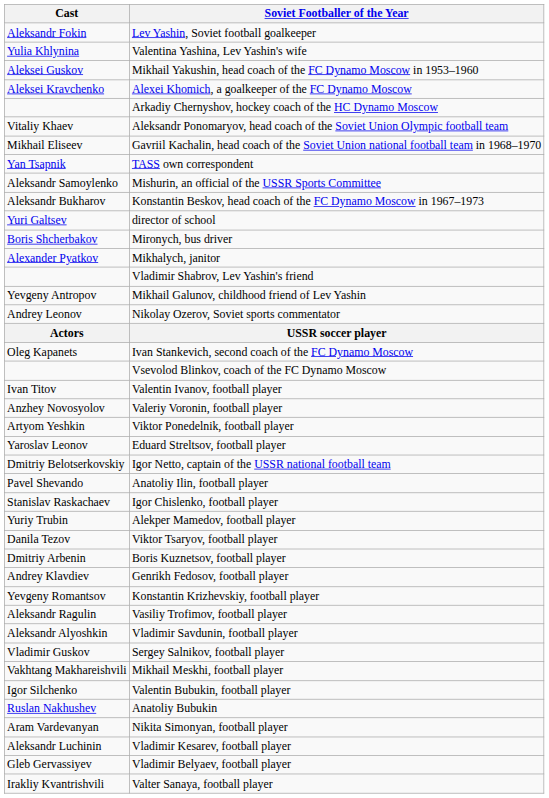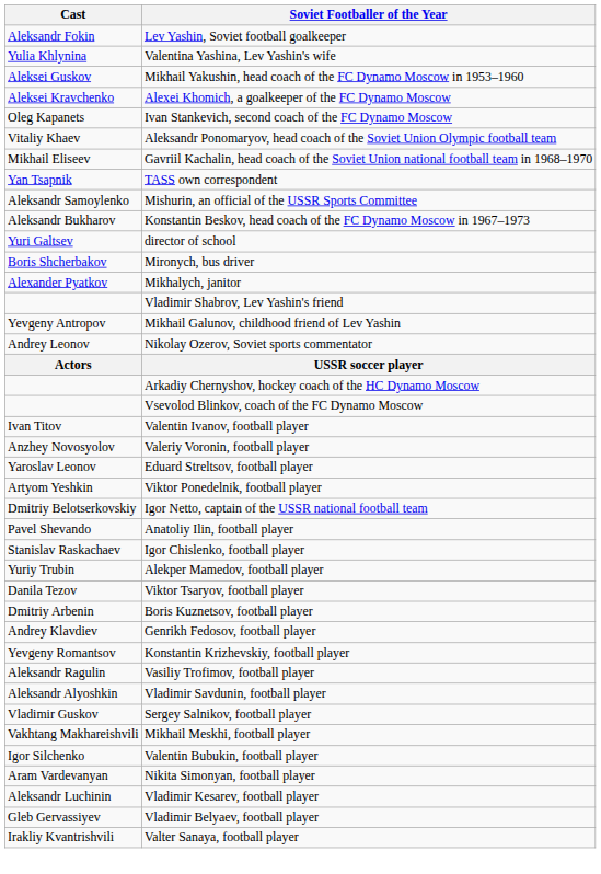 <table class="wikitable">
 <tr>
 <th>Cast</th>
 <th><a href='#'>Soviet Footballer of the Year</a></th>
 </tr>
 <tr>
 <td><a href='#'>Aleksandr Fokin</a></td>
 <td><a href='#'>Lev Yashin</a>, Soviet football goalkeeper</td>
 </tr>
 <tr>
 <td><a href='#'>Yulia Khlynina</a></td>
 <td>Valentina Yashina, Lev Yashin's wife</td>
 </tr>
 <tr>
 <td><a href='#'>Aleksei Guskov</a></td>
 <td>Mikhail Yakushin, head coach of the <a href='#'>FC Dynamo Moscow</a> in 1953–1960</td>
 </tr>
 <tr>
 <td><a href='#'>Aleksei Kravchenko</a></td>
 <td><a href='#'>Alexei Khomich</a>, a goalkeeper of the <a href='#'>FC Dynamo Moscow</a></td>
 </tr>
 <tr>
-<td></td>
-<td>Arkadiy Chernyshov, hockey coach of the <a href='#'>HC Dynamo Moscow</a></td>
+<td>Oleg Kapanets</td>
+<td>Ivan Stankevich, second coach of the <a href='#'>FC Dynamo Moscow</a></td>
 </tr>
 <tr>
 <td>Vitaliy Khaev</td>
 <td>Aleksandr Ponomaryov, head coach of the <a href='#'>Soviet Union Olympic football team</a></td>
 </tr>
 <tr>
 <td>Mikhail Eliseev</td>
 <td>Gavriil Kachalin, head coach of the <a href='#'>Soviet Union national football team</a> in 1968–1970</td>
 </tr>
 <tr>
 <td><a href='#'>Yan Tsapnik</a></td>
 <td><a href='#'>TASS</a> own correspondent</td>
 </tr>
 <tr>
 <td>Aleksandr Samoylenko</td>
 <td>Mishurin, an official of the <a href='#'>USSR Sports Committee</a></td>
 </tr>
 <tr>
 <td>Aleksandr Bukharov</td>
 <td>Konstantin Beskov, head coach of the <a href='#'>FC Dynamo Moscow</a> in 1967–1973</td>
 </tr>
 <tr>
 <td><a href='#'>Yuri Galtsev</a></td>
 <td>director of school</td>
 </tr>
 <tr>
 <td><a href='#'>Boris Shcherbakov</a></td>
 <td>Mironych, bus driver</td>
 </tr>
 <tr>
 <td><a href='#'>Alexander Pyatkov</a></td>
 <td>Mikhalych, janitor</td>
 </tr>
 <tr>
 <td></td>
 <td>Vladimir Shabrov, Lev Yashin's friend</td>
 </tr>
 <tr>
 <td>Yevgeny Antropov</td>
 <td>Mikhail Galunov, childhood friend of Lev Yashin</td>
 </tr>
 <tr>
 <td>Andrey Leonov</td>
 <td>Nikolay Ozerov, Soviet sports commentator</td>
 </tr>
 <tr>
 <th>Actors</th>
 <th>USSR soccer player</th>
 </tr>
 <tr>
-<td>Oleg Kapanets</td>
-<td>Ivan Stankevich, second coach of the <a href='#'>FC Dynamo Moscow</a></td>
+<td></td>
+<td>Arkadiy Chernyshov, hockey coach of the <a href='#'>HC Dynamo Moscow</a></td>
 </tr>
 <tr>
 <td></td>
 <td>Vsevolod Blinkov, coach of the FC Dynamo Moscow</td>
 </tr>
 <tr>
 <td>Ivan Titov</td>
 <td>Valentin Ivanov, football player</td>
 </tr>
 <tr>
 <td>Anzhey Novosyolov</td>
 <td>Valeriy Voronin, football player</td>
 </tr>
 <tr>
+<td>Yaroslav Leonov</td>
+<td>Eduard Streltsov, football player</td>
+</tr>
+<tr>
 <td>Artyom Yeshkin</td>
 <td>Viktor Ponedelnik, football player</td>
-</tr>
-<tr>
-<td>Yaroslav Leonov</td>
-<td>Eduard Streltsov, football player</td>
 </tr>
 <tr>
 <td>Dmitriy Belotserkovskiy</td>
 <td>Igor Netto, captain of the <a href='#'>USSR national football team</a></td>
 </tr>
 <tr>
 <td>Pavel Shevando</td>
 <td>Anatoliy Ilin, football player</td>
 </tr>
 <tr>
 <td>Stanislav Raskachaev</td>
 <td>Igor Chislenko, football player</td>
 </tr>
 <tr>
 <td>Yuriy Trubin</td>
 <td>Alekper Mamedov, football player</td>
 </tr>
 <tr>
 <td>Danila Tezov</td>
 <td>Viktor Tsaryov, football player</td>
 </tr>
 <tr>
 <td>Dmitriy Arbenin</td>
 <td>Boris Kuznetsov, football player</td>
 </tr>
 <tr>
 <td>Andrey Klavdiev</td>
 <td>Genrikh Fedosov, football player</td>
 </tr>
 <tr>
 <td>Yevgeny Romantsov</td>
 <td>Konstantin Krizhevskiy, football player</td>
 </tr>
 <tr>
 <td>Aleksandr Ragulin</td>
 <td>Vasiliy Trofimov, football player</td>
 </tr>
 <tr>
 <td>Aleksandr Alyoshkin</td>
 <td>Vladimir Savdunin, football player</td>
 </tr>
 <tr>
 <td>Vladimir Guskov</td>
 <td>Sergey Salnikov, football player</td>
 </tr>
 <tr>
 <td>Vakhtang Makhareishvili</td>
 <td>Mikhail Meskhi, football player</td>
 </tr>
 <tr>
 <td>Igor Silchenko</td>
 <td>Valentin Bubukin, football player</td>
 </tr>
 <tr>
-<td><a href='#'>Ruslan Nakhushev</a></td>
-<td>Anatoliy Bubukin</td>
-</tr>
-<tr>
 <td>Aram Vardevanyan</td>
 <td>Nikita Simonyan, football player</td>
 </tr>
 <tr>
 <td>Aleksandr Luchinin</td>
 <td>Vladimir Kesarev, football player</td>
 </tr>
 <tr>
 <td>Gleb Gervassiyev</td>
 <td>Vladimir Belyaev, football player</td>
 </tr>
 <tr>
 <td>Irakliy Kvantrishvili</td>
 <td>Valter Sanaya, football player</td>
 </tr>
 </table>
